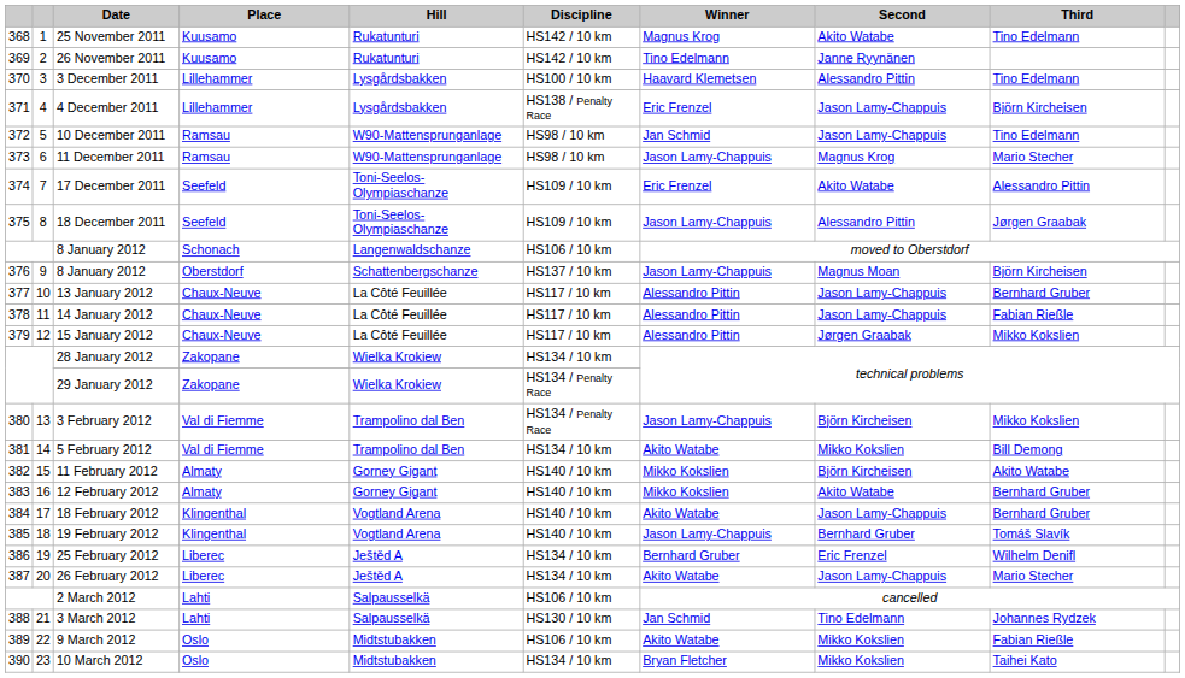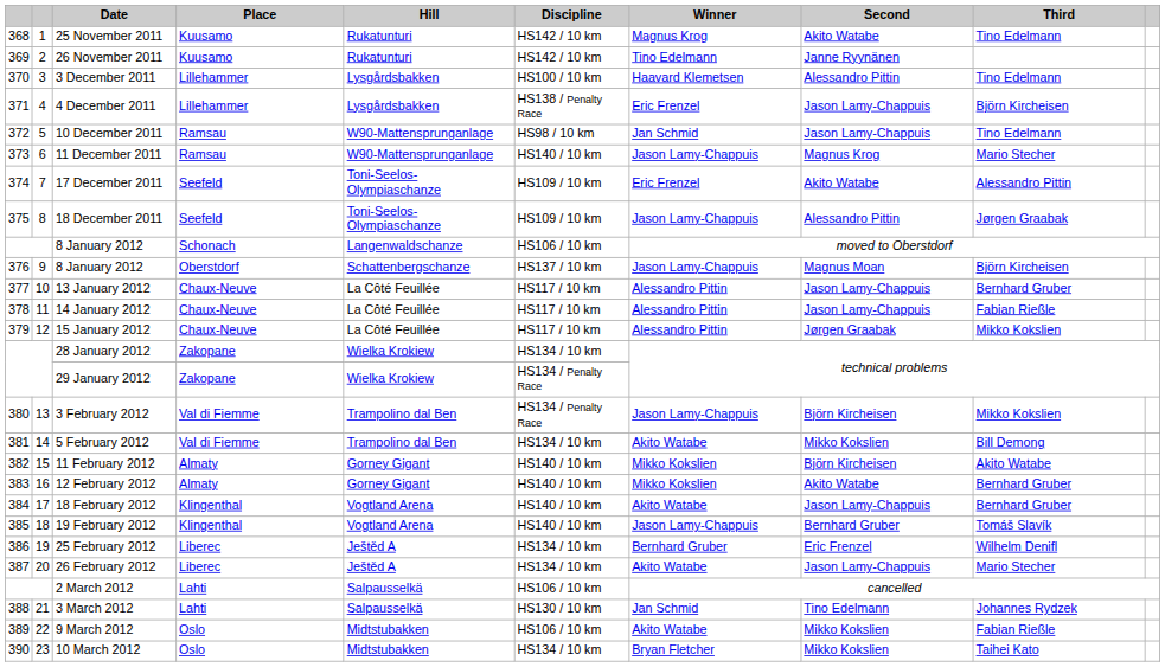 <table class="wikitable plainrowheaders" style="background:#fff; font-size:86%; line-height:16px; border:grey solid 1px; border-collapse:collapse;">
 <tr style="background:#ccc; text-align:center;">
 <th scope="col" style="background:#ccc; width=20 px;"></th>
 <th scope="col" style="background:#ccc; width=30 px;"></th>
 <th scope="col" style="background:#ccc; width:130px;">Date</th>
 <th scope="col" style="background:#ccc; width:180px;">Place</th>
 <th scope="col" style="background:#ccc; width:180px;">Hill</th>
 <th scope="col" style="background:#ccc; width:120px;">Discipline</th>
 <th scope="col" style="background:#ccc; width:185px;">Winner</th>
 <th scope="col" style="background:#ccc; width:185px;">Second</th>
 <th scope="col" style="background:#ccc; width:185px;">Third</th>
 <th scope="col" style="background:#ccc; width:10px;"></th>
 </tr>
 <tr>
 <td align=center>368</td>
 <td align=center>1</td>
 <td>25 November 2011</td>
 <td> <a href='#'>Kuusamo</a></td>
 <td><a href='#'>Rukatunturi</a></td>
 <td>HS142 / 10 km</td>
 <td> <a href='#'>Magnus Krog</a></td>
 <td> <a href='#'>Akito Watabe</a></td>
 <td> <a href='#'>Tino Edelmann</a></td>
 <td></td>
 </tr>
 <tr>
 <td align=center>369</td>
 <td align=center>2</td>
 <td>26 November 2011</td>
 <td> <a href='#'>Kuusamo</a></td>
 <td><a href='#'>Rukatunturi</a></td>
 <td>HS142 / 10 km</td>
 <td> <a href='#'>Tino Edelmann</a></td>
 <td> <a href='#'>Janne Ryynänen</a></td>
 <td></td>
 <td></td>
 </tr>
 <tr>
 <td align=center>370</td>
 <td align=center>3</td>
 <td>3 December 2011</td>
 <td> <a href='#'>Lillehammer</a></td>
 <td><a href='#'>Lysgårdsbakken</a></td>
 <td>HS100 / 10 km</td>
 <td> <a href='#'>Haavard Klemetsen</a></td>
 <td> <a href='#'>Alessandro Pittin</a></td>
 <td> <a href='#'>Tino Edelmann</a></td>
 <td></td>
 </tr>
 <tr>
 <td align=center>371</td>
 <td align=center>4</td>
 <td>4 December 2011</td>
 <td> <a href='#'>Lillehammer</a></td>
 <td><a href='#'>Lysgårdsbakken</a></td>
 <td>HS138 / <small>Penalty Race</small></td>
 <td> <a href='#'>Eric Frenzel</a></td>
 <td> <a href='#'>Jason Lamy-Chappuis</a></td>
 <td> <a href='#'>Björn Kircheisen</a></td>
 <td></td>
 </tr>
 <tr>
 <td align=center>372</td>
 <td align=center>5</td>
 <td>10 December 2011</td>
 <td> <a href='#'>Ramsau</a></td>
 <td><a href='#'>W90-Mattensprunganlage</a></td>
 <td>HS98 / 10 km</td>
 <td> <a href='#'>Jan Schmid</a></td>
 <td> <a href='#'>Jason Lamy-Chappuis</a></td>
 <td> <a href='#'>Tino Edelmann</a></td>
 <td></td>
 </tr>
 <tr>
 <td align=center>373</td>
 <td align=center>6</td>
 <td>11 December 2011</td>
 <td> <a href='#'>Ramsau</a></td>
 <td><a href='#'>W90-Mattensprunganlage</a></td>
-<td>HS98 / 10 km</td>
+<td>HS140 / 10 km</td>
 <td> <a href='#'>Jason Lamy-Chappuis</a></td>
 <td> <a href='#'>Magnus Krog</a></td>
 <td> <a href='#'>Mario Stecher</a></td>
 <td></td>
 </tr>
 <tr>
 <td align=center>374</td>
 <td align=center>7</td>
 <td>17 December 2011</td>
 <td> <a href='#'>Seefeld</a></td>
 <td><a href='#'>Toni-Seelos-Olympiaschanze</a></td>
 <td>HS109 / 10 km</td>
 <td> <a href='#'>Eric Frenzel</a></td>
 <td> <a href='#'>Akito Watabe</a></td>
 <td> <a href='#'>Alessandro Pittin</a></td>
 <td></td>
 </tr>
 <tr>
 <td align=center>375</td>
 <td align=center>8</td>
 <td>18 December 2011</td>
 <td> <a href='#'>Seefeld</a></td>
 <td><a href='#'>Toni-Seelos-Olympiaschanze</a></td>
 <td>HS109 / 10 km</td>
 <td> <a href='#'>Jason Lamy-Chappuis</a></td>
 <td> <a href='#'>Alessandro Pittin</a></td>
 <td> <a href='#'>Jørgen Graabak</a></td>
 <td></td>
 </tr>
 <tr>
 <td colspan=2></td>
 <td>8 January 2012</td>
 <td> <a href='#'>Schonach</a></td>
 <td><a href='#'>Langenwaldschanze</a></td>
 <td>HS106 / 10 km</td>
 <td colspan=4 align=center><em>moved to Oberstdorf</em></td>
 </tr>
 <tr>
 <td align=center>376</td>
 <td align=center>9</td>
 <td>8 January 2012</td>
 <td> <a href='#'>Oberstdorf</a></td>
 <td><a href='#'>Schattenbergschanze</a></td>
 <td>HS137 / 10 km</td>
 <td> <a href='#'>Jason Lamy-Chappuis</a></td>
 <td> <a href='#'>Magnus Moan</a></td>
 <td> <a href='#'>Björn Kircheisen</a></td>
 <td></td>
 </tr>
 <tr>
 <td align=center>377</td>
 <td align=center>10</td>
 <td>13 January 2012</td>
 <td> <a href='#'>Chaux-Neuve</a></td>
 <td>La Côté Feuillée</td>
 <td>HS117 / 10 km</td>
 <td> <a href='#'>Alessandro Pittin</a></td>
 <td> <a href='#'>Jason Lamy-Chappuis</a></td>
 <td> <a href='#'>Bernhard Gruber</a></td>
 <td></td>
 </tr>
 <tr>
 <td align=center>378</td>
 <td align=center>11</td>
 <td>14 January 2012</td>
 <td> <a href='#'>Chaux-Neuve</a></td>
 <td>La Côté Feuillée</td>
 <td>HS117 / 10 km</td>
 <td> <a href='#'>Alessandro Pittin</a></td>
 <td> <a href='#'>Jason Lamy-Chappuis</a></td>
 <td> <a href='#'>Fabian Rießle</a></td>
 <td></td>
 </tr>
 <tr>
 <td align=center>379</td>
 <td align=center>12</td>
 <td>15 January 2012</td>
 <td> <a href='#'>Chaux-Neuve</a></td>
 <td>La Côté Feuillée</td>
 <td>HS117 / 10 km</td>
 <td> <a href='#'>Alessandro Pittin</a></td>
 <td> <a href='#'>Jørgen Graabak</a></td>
 <td> <a href='#'>Mikko Kokslien</a></td>
 <td></td>
 </tr>
 <tr>
 <td colspan=2 rowspan=2></td>
 <td>28 January 2012</td>
 <td> <a href='#'>Zakopane</a></td>
 <td><a href='#'>Wielka Krokiew</a></td>
 <td>HS134 / 10 km</td>
 <td colspan=4 rowspan=2 align=center><em>technical problems</em></td>
 </tr>
 <tr>
 <td>29 January 2012</td>
 <td> <a href='#'>Zakopane</a></td>
 <td><a href='#'>Wielka Krokiew</a></td>
 <td>HS134 / <small>Penalty Race</small></td>
 </tr>
 <tr>
 <td align=center>380</td>
 <td align=center>13</td>
 <td>3 February 2012</td>
 <td> <a href='#'>Val di Fiemme</a></td>
 <td><a href='#'>Trampolino dal Ben</a></td>
 <td>HS134 / <small>Penalty Race</small></td>
 <td> <a href='#'>Jason Lamy-Chappuis</a></td>
 <td> <a href='#'>Björn Kircheisen</a></td>
 <td> <a href='#'>Mikko Kokslien</a></td>
 <td></td>
 </tr>
 <tr>
 <td align=center>381</td>
 <td align=center>14</td>
 <td>5 February 2012</td>
 <td> <a href='#'>Val di Fiemme</a></td>
 <td><a href='#'>Trampolino dal Ben</a></td>
 <td>HS134 / 10 km</td>
 <td> <a href='#'>Akito Watabe</a></td>
 <td> <a href='#'>Mikko Kokslien</a></td>
 <td> <a href='#'>Bill Demong</a></td>
 <td></td>
 </tr>
 <tr>
 <td align=center>382</td>
 <td align=center>15</td>
 <td>11 February 2012</td>
 <td> <a href='#'>Almaty</a></td>
 <td><a href='#'>Gorney Gigant</a></td>
 <td>HS140 / 10 km</td>
 <td> <a href='#'>Mikko Kokslien</a></td>
 <td> <a href='#'>Björn Kircheisen</a></td>
 <td> <a href='#'>Akito Watabe</a></td>
 <td></td>
 </tr>
 <tr>
 <td align=center>383</td>
 <td align=center>16</td>
 <td>12 February 2012</td>
 <td> <a href='#'>Almaty</a></td>
 <td><a href='#'>Gorney Gigant</a></td>
 <td>HS140 / 10 km</td>
 <td> <a href='#'>Mikko Kokslien</a></td>
 <td> <a href='#'>Akito Watabe</a></td>
 <td> <a href='#'>Bernhard Gruber</a></td>
 <td></td>
 </tr>
 <tr>
 <td align=center>384</td>
 <td align=center>17</td>
 <td>18 February 2012</td>
 <td> <a href='#'>Klingenthal</a></td>
 <td><a href='#'>Vogtland Arena</a></td>
 <td>HS140 / 10 km</td>
 <td> <a href='#'>Akito Watabe</a></td>
 <td> <a href='#'>Jason Lamy-Chappuis</a></td>
 <td> <a href='#'>Bernhard Gruber</a></td>
 <td></td>
 </tr>
 <tr>
 <td align=center>385</td>
 <td align=center>18</td>
 <td>19 February 2012</td>
 <td> <a href='#'>Klingenthal</a></td>
 <td><a href='#'>Vogtland Arena</a></td>
 <td>HS140 / 10 km</td>
 <td> <a href='#'>Jason Lamy-Chappuis</a></td>
 <td> <a href='#'>Bernhard Gruber</a></td>
 <td> <a href='#'>Tomáš Slavík</a></td>
 <td></td>
 </tr>
 <tr>
 <td align=center>386</td>
 <td align=center>19</td>
 <td>25 February 2012</td>
 <td> <a href='#'>Liberec</a></td>
 <td><a href='#'>Ještěd A</a></td>
 <td>HS134 / 10 km</td>
 <td> <a href='#'>Bernhard Gruber</a></td>
 <td> <a href='#'>Eric Frenzel</a></td>
 <td> <a href='#'>Wilhelm Denifl</a></td>
 <td></td>
 </tr>
 <tr>
 <td align=center>387</td>
 <td align=center>20</td>
 <td>26 February 2012</td>
 <td> <a href='#'>Liberec</a></td>
 <td><a href='#'>Ještěd A</a></td>
 <td>HS134 / 10 km</td>
 <td> <a href='#'>Akito Watabe</a></td>
 <td> <a href='#'>Jason Lamy-Chappuis</a></td>
 <td> <a href='#'>Mario Stecher</a></td>
 <td></td>
 </tr>
 <tr>
 <td colspan=2></td>
 <td>2 March 2012</td>
 <td> <a href='#'>Lahti</a></td>
 <td><a href='#'>Salpausselkä</a></td>
 <td>HS106 / 10 km</td>
 <td colspan=4 align=center><em>cancelled</em></td>
 </tr>
 <tr>
 <td align=center>388</td>
 <td align=center>21</td>
 <td>3 March 2012</td>
 <td> <a href='#'>Lahti</a></td>
 <td><a href='#'>Salpausselkä</a></td>
 <td>HS130 / 10 km</td>
 <td> <a href='#'>Jan Schmid</a></td>
 <td> <a href='#'>Tino Edelmann</a></td>
 <td> <a href='#'>Johannes Rydzek</a></td>
 <td></td>
 </tr>
 <tr>
 <td align=center>389</td>
 <td align=center>22</td>
 <td>9 March 2012</td>
 <td> <a href='#'>Oslo</a></td>
 <td><a href='#'>Midtstubakken</a></td>
 <td>HS106 / 10 km</td>
 <td> <a href='#'>Akito Watabe</a></td>
 <td> <a href='#'>Mikko Kokslien</a></td>
 <td> <a href='#'>Fabian Rießle</a></td>
 <td></td>
 </tr>
 <tr>
 <td align=center>390</td>
 <td align=center>23</td>
 <td>10 March 2012</td>
 <td> <a href='#'>Oslo</a></td>
 <td><a href='#'>Midtstubakken</a></td>
 <td>HS134 / 10 km</td>
 <td> <a href='#'>Bryan Fletcher</a></td>
 <td> <a href='#'>Mikko Kokslien</a></td>
 <td> <a href='#'>Taihei Kato</a></td>
 <td></td>
 </tr>
 </table>
